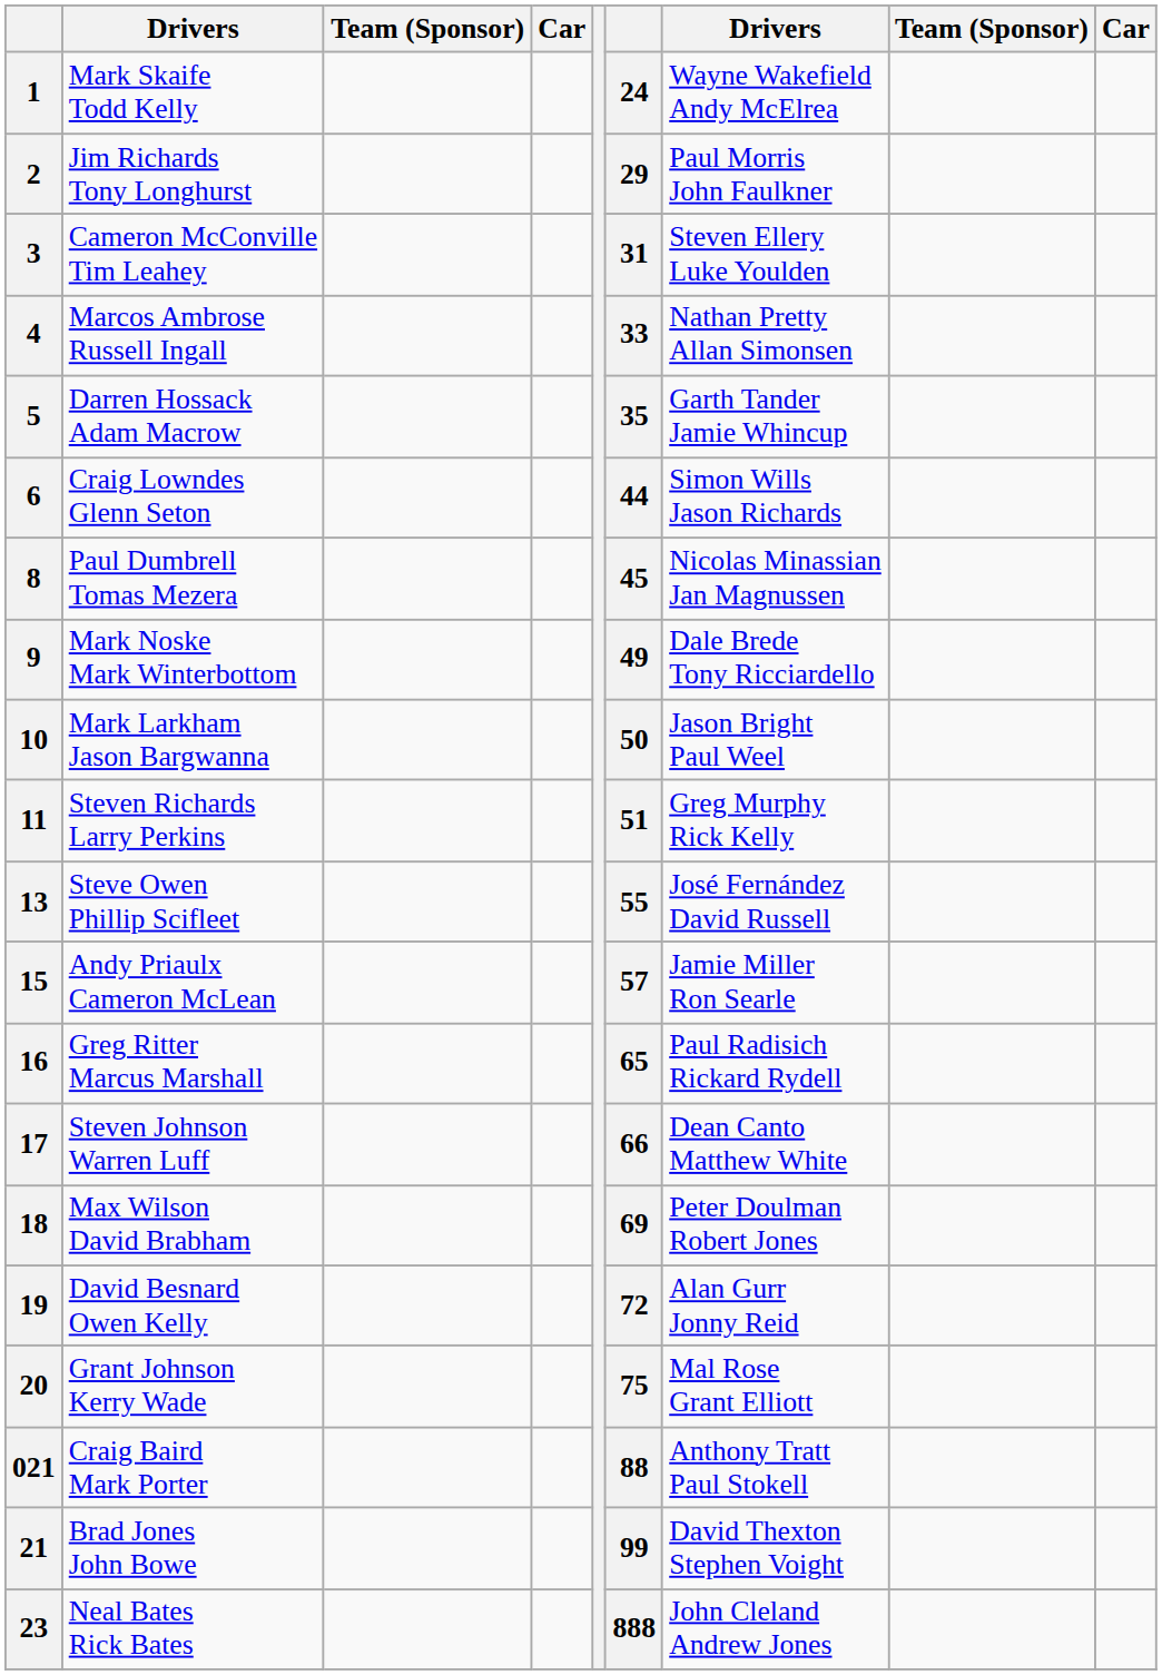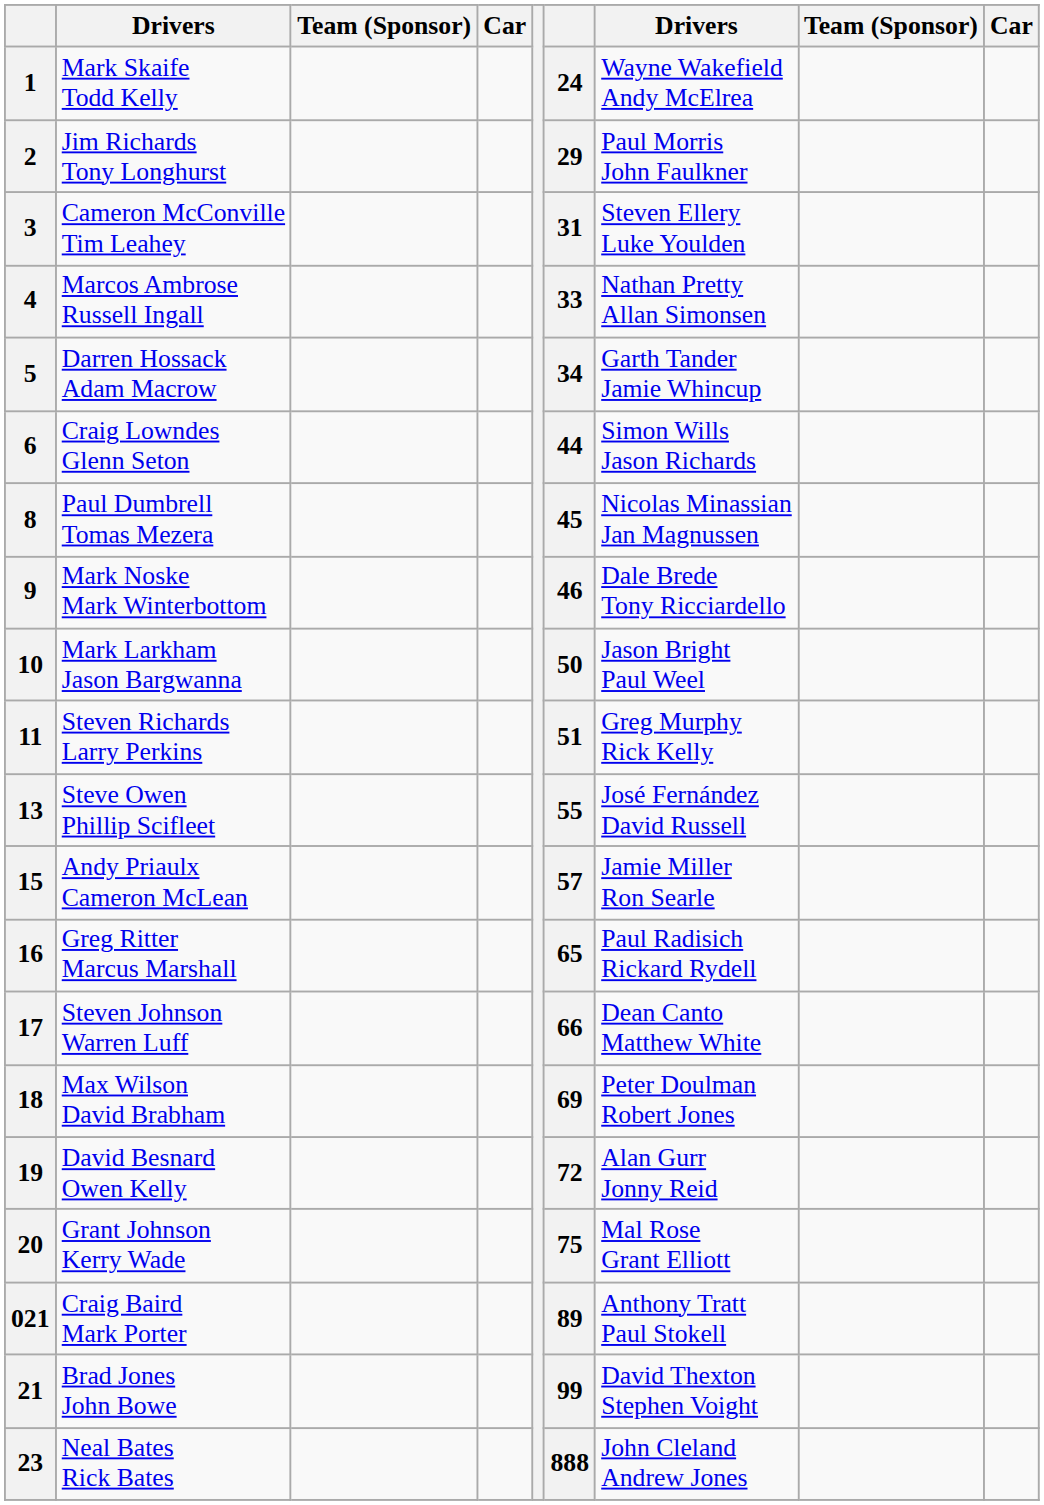 <table class="wikitable" style="font-size: 85%;">
 <tr>
 <th></th>
 <th>Drivers</th>
 <th>Team (Sponsor)</th>
 <th>Car</th>
 <th rowspan="21"></th>
 <th></th>
 <th>Drivers</th>
 <th>Team (Sponsor)</th>
 <th>Car</th>
 </tr>
 <tr>
 <th>1</th>
 <td> <a href='#'>Mark Skaife</a><br> <a href='#'>Todd Kelly</a></td>
 <td><br></td>
 <td></td>
 <th>24</th>
 <td> <a href='#'>Wayne Wakefield</a><br> <a href='#'>Andy McElrea</a></td>
 <td><br></td>
 <td></td>
 </tr>
 <tr>
 <th>2</th>
 <td> <a href='#'>Jim Richards</a><br> <a href='#'>Tony Longhurst</a></td>
 <td><br></td>
 <td></td>
 <th>29</th>
 <td> <a href='#'>Paul Morris</a><br> <a href='#'>John Faulkner</a></td>
 <td><br></td>
 <td></td>
 </tr>
 <tr>
 <th>3</th>
 <td> <a href='#'>Cameron McConville</a><br> <a href='#'>Tim Leahey</a></td>
 <td><br></td>
 <td></td>
 <th>31</th>
 <td> <a href='#'>Steven Ellery</a><br> <a href='#'>Luke Youlden</a></td>
 <td><br></td>
 <td></td>
 </tr>
 <tr>
 <th>4</th>
 <td> <a href='#'>Marcos Ambrose</a><br> <a href='#'>Russell Ingall</a></td>
 <td><br></td>
 <td></td>
 <th>33</th>
 <td> <a href='#'>Nathan Pretty</a><br> <a href='#'>Allan Simonsen</a></td>
 <td><br></td>
 <td></td>
 </tr>
 <tr>
 <th>5</th>
 <td> <a href='#'>Darren Hossack</a><br> <a href='#'>Adam Macrow</a></td>
 <td><br></td>
 <td></td>
-<th>35</th>
+<th>34</th>
 <td> <a href='#'>Garth Tander</a><br> <a href='#'>Jamie Whincup</a></td>
 <td><br></td>
 <td></td>
 </tr>
 <tr>
 <th>6</th>
 <td> <a href='#'>Craig Lowndes</a><br> <a href='#'>Glenn Seton</a></td>
 <td><br></td>
 <td></td>
 <th>44</th>
 <td> <a href='#'>Simon Wills</a><br> <a href='#'>Jason Richards</a></td>
 <td><br></td>
 <td></td>
 </tr>
 <tr>
 <th>8</th>
 <td> <a href='#'>Paul Dumbrell</a><br> <a href='#'>Tomas Mezera</a></td>
 <td><br></td>
 <td></td>
 <th>45</th>
 <td> <a href='#'>Nicolas Minassian</a><br> <a href='#'>Jan Magnussen</a></td>
 <td><br></td>
 <td></td>
 </tr>
 <tr>
 <th>9</th>
 <td> <a href='#'>Mark Noske</a><br> <a href='#'>Mark Winterbottom</a></td>
 <td><br></td>
 <td></td>
-<th>49</th>
+<th>46</th>
 <td> <a href='#'>Dale Brede</a><br> <a href='#'>Tony Ricciardello</a></td>
 <td><br></td>
 <td></td>
 </tr>
 <tr>
 <th>10</th>
 <td> <a href='#'>Mark Larkham</a><br> <a href='#'>Jason Bargwanna</a></td>
 <td><br></td>
 <td></td>
 <th>50</th>
 <td> <a href='#'>Jason Bright</a><br> <a href='#'>Paul Weel</a></td>
 <td><br></td>
 <td></td>
 </tr>
 <tr>
 <th>11</th>
 <td> <a href='#'>Steven Richards</a><br> <a href='#'>Larry Perkins</a></td>
 <td><br></td>
 <td></td>
 <th>51</th>
 <td> <a href='#'>Greg Murphy</a><br> <a href='#'>Rick Kelly</a></td>
 <td><br></td>
 <td></td>
 </tr>
 <tr>
 <th>13</th>
 <td> <a href='#'>Steve Owen</a><br> <a href='#'>Phillip Scifleet</a></td>
 <td><br></td>
 <td></td>
 <th>55</th>
 <td> <a href='#'>José Fernández</a><br> <a href='#'>David Russell</a></td>
 <td><br></td>
 <td></td>
 </tr>
 <tr>
 <th>15</th>
 <td> <a href='#'>Andy Priaulx</a><br> <a href='#'>Cameron McLean</a></td>
 <td><br></td>
 <td></td>
 <th>57</th>
 <td> <a href='#'>Jamie Miller</a><br> <a href='#'>Ron Searle</a></td>
 <td><br></td>
 <td></td>
 </tr>
 <tr>
 <th>16</th>
 <td> <a href='#'>Greg Ritter</a><br> <a href='#'>Marcus Marshall</a></td>
 <td><br></td>
 <td></td>
 <th>65</th>
 <td> <a href='#'>Paul Radisich</a><br> <a href='#'>Rickard Rydell</a></td>
 <td><br></td>
 <td></td>
 </tr>
 <tr>
 <th>17</th>
 <td> <a href='#'>Steven Johnson</a><br> <a href='#'>Warren Luff</a></td>
 <td><br></td>
 <td></td>
 <th>66</th>
 <td> <a href='#'>Dean Canto</a><br> <a href='#'>Matthew White</a></td>
 <td><br></td>
 <td></td>
 </tr>
 <tr>
 <th>18</th>
 <td> <a href='#'>Max Wilson</a><br> <a href='#'>David Brabham</a></td>
 <td><br></td>
 <td></td>
 <th>69</th>
 <td> <a href='#'>Peter Doulman</a><br> <a href='#'>Robert Jones</a></td>
 <td><br></td>
 <td></td>
 </tr>
 <tr>
 <th>19</th>
 <td> <a href='#'>David Besnard</a><br> <a href='#'>Owen Kelly</a></td>
 <td><br></td>
 <td></td>
 <th>72</th>
 <td> <a href='#'>Alan Gurr</a><br> <a href='#'>Jonny Reid</a></td>
 <td><br></td>
 <td></td>
 </tr>
 <tr>
 <th>20</th>
 <td> <a href='#'>Grant Johnson</a><br> <a href='#'>Kerry Wade</a></td>
 <td><br></td>
 <td></td>
 <th>75</th>
 <td> <a href='#'>Mal Rose</a><br> <a href='#'>Grant Elliott</a></td>
 <td><br></td>
 <td></td>
 </tr>
 <tr>
 <th>021</th>
 <td> <a href='#'>Craig Baird</a><br> <a href='#'>Mark Porter</a></td>
 <td><br></td>
 <td></td>
-<th>88</th>
+<th>89</th>
 <td> <a href='#'>Anthony Tratt</a><br> <a href='#'>Paul Stokell</a></td>
 <td><br></td>
 <td></td>
 </tr>
 <tr>
 <th>21</th>
 <td> <a href='#'>Brad Jones</a><br> <a href='#'>John Bowe</a></td>
 <td><br></td>
 <td></td>
 <th>99</th>
 <td> <a href='#'>David Thexton</a><br> <a href='#'>Stephen Voight</a></td>
 <td><br></td>
 <td></td>
 </tr>
 <tr>
 <th>23</th>
 <td> <a href='#'>Neal Bates</a><br> <a href='#'>Rick Bates</a></td>
 <td><br></td>
 <td></td>
 <th>888</th>
 <td> <a href='#'>John Cleland</a><br> <a href='#'>Andrew Jones</a></td>
 <td><br></td>
 <td></td>
 </tr>
 </table>
